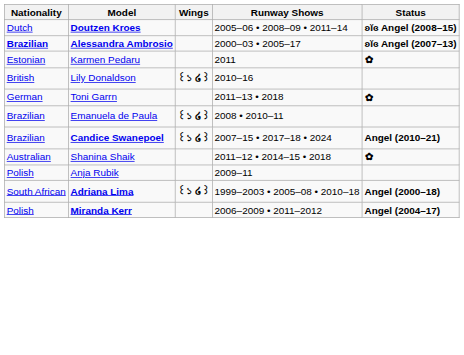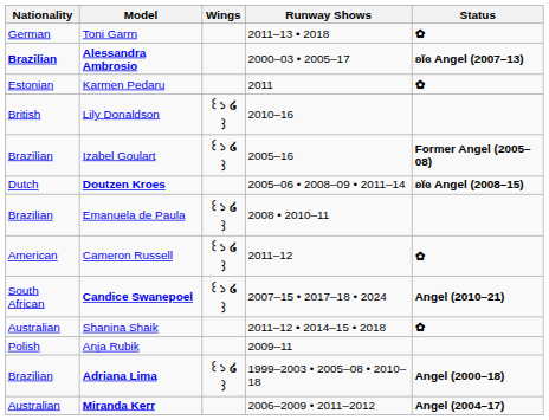 <table class="sortable wikitable"  style="font-size:85%; width:100%;">
 <tr>
 <th style="text-align:center;">Nationality</th>
 <th style="text-align:center;">Model</th>
 <th style="text-align:center;">Wings</th>
 <th style="text-align:center;">Runway Shows</th>
 <th style="text-align:center;">Status</th>
 </tr>
 <tr>
-<td> <a href='#'>Dutch</a></td>
-<td><strong><a href='#'>Doutzen Kroes</a></strong></td>
-<td align="center"></td>
-<td>2005–06 • 2008–09 • 2011–14</td>
-<td><strong>ʚĭɞ  Angel (2008–15)</strong></td>
+<td> <a href='#'>German</a></td>
+<td><a href='#'>Toni Garrn</a></td>
+<td></td>
+<td>2011–13 • 2018</td>
+<td><strong>✿</strong></td>
 </tr>
 <tr>
 <td><strong> <a href='#'>Brazilian</a></strong></td>
 <td><strong><a href='#'>Alessandra Ambrosio</a></strong></td>
 <td></td>
 <td>2000–03 • 2005–17</td>
 <td><strong>ʚĭɞ  Angel (2007–13)</strong></td>
 </tr>
 <tr>
 <td> <a href='#'>Estonian</a></td>
 <td><a href='#'>Karmen Pedaru</a></td>
 <td></td>
 <td>2011</td>
 <td><strong>✿</strong></td>
 </tr>
 <tr>
 <td> <a href='#'>British</a></td>
 <td><a href='#'>Lily Donaldson</a></td>
 <td align="center"><strong>꒰১ ໒꒱</strong></td>
 <td>2010–16</td>
 <td></td>
 </tr>
 <tr>
-<td> <a href='#'>German</a></td>
-<td><a href='#'>Toni Garrn</a></td>
-<td></td>
-<td>2011–13 • 2018</td>
-<td><strong>✿</strong></td>
+<td> <a href='#'>Brazilian</a></td>
+<td><a href='#'>Izabel Goulart</a></td>
+<td align="center"><strong>꒰১ ໒꒱</strong></td>
+<td>2005–16</td>
+<td><strong>Former  Angel (2005–08)</strong></td>
+</tr>
+<tr>
+<td> <a href='#'>Dutch</a></td>
+<td><strong><a href='#'>Doutzen Kroes</a></strong></td>
+<td align="center"></td>
+<td>2005–06 • 2008–09 • 2011–14</td>
+<td><strong>ʚĭɞ  Angel (2008–15)</strong></td>
 </tr>
 <tr>
 <td> <a href='#'>Brazilian</a></td>
 <td><a href='#'>Emanuela de Paula</a></td>
 <td align="center"><strong>꒰১ ໒꒱</strong></td>
 <td>2008 • 2010–11</td>
 <td></td>
 </tr>
 <tr>
-<td> <a href='#'>Brazilian</a></td>
+<td> <a href='#'>American</a></td>
+<td><a href='#'>Cameron Russell</a></td>
+<td align="center"><strong>꒰১ ໒꒱</strong></td>
+<td>2011–12</td>
+<td><strong>✿</strong></td>
+</tr>
+<tr>
+<td> <a href='#'>South African</a></td>
 <td><strong><a href='#'>Candice Swanepoel</a></strong></td>
 <td align="center"><strong>꒰১ ໒꒱</strong></td>
 <td>2007–15 • 2017–18 • 2024</td>
 <td><strong> Angel (2010–21)</strong></td>
 </tr>
 <tr>
 <td> <a href='#'>Australian</a></td>
 <td><a href='#'>Shanina Shaik</a></td>
 <td></td>
 <td>2011–12 • 2014–15 • 2018</td>
 <td><strong>✿</strong></td>
 </tr>
 <tr>
 <td> <a href='#'>Polish</a></td>
 <td><a href='#'>Anja Rubik</a></td>
 <td></td>
 <td>2009–11</td>
 <td></td>
 </tr>
 <tr>
-<td> <a href='#'>South African</a></td>
+<td> <a href='#'>Brazilian</a></td>
 <td><strong><a href='#'>Adriana Lima</a></strong></td>
 <td align="center"><strong>꒰১ ໒꒱</strong></td>
 <td>1999–2003 • 2005–08 • 2010–18</td>
 <td><strong> Angel (2000–18)</strong></td>
 </tr>
 <tr>
-<td> <a href='#'>Polish</a></td>
+<td> <a href='#'>Australian</a></td>
 <td><strong><a href='#'>Miranda Kerr</a></strong></td>
 <td></td>
 <td>2006–2009 • 2011–2012</td>
 <td><strong> Angel (2004–17)</strong></td>
 </tr>
 </table>
